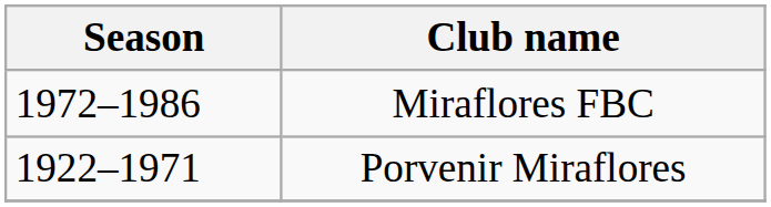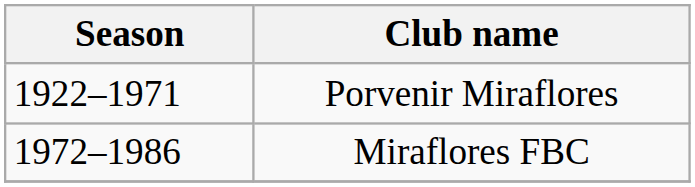 <table class="wikitable sortable">
 <tr>
 <th width="100">Season</th>
 <th width="180">Club name</th>
 </tr>
 <tr>
+<td>1922–1971</td>
+<td align=center>Porvenir Miraflores</td>
+</tr>
+<tr>
 <td>1972–1986</td>
 <td align=center>Miraflores FBC</td>
 </tr>
 <tr>
-<td>1922–1971</td>
-<td align=center>Porvenir Miraflores</td>
-</tr>
-<tr>
 </tr>
 </table>
